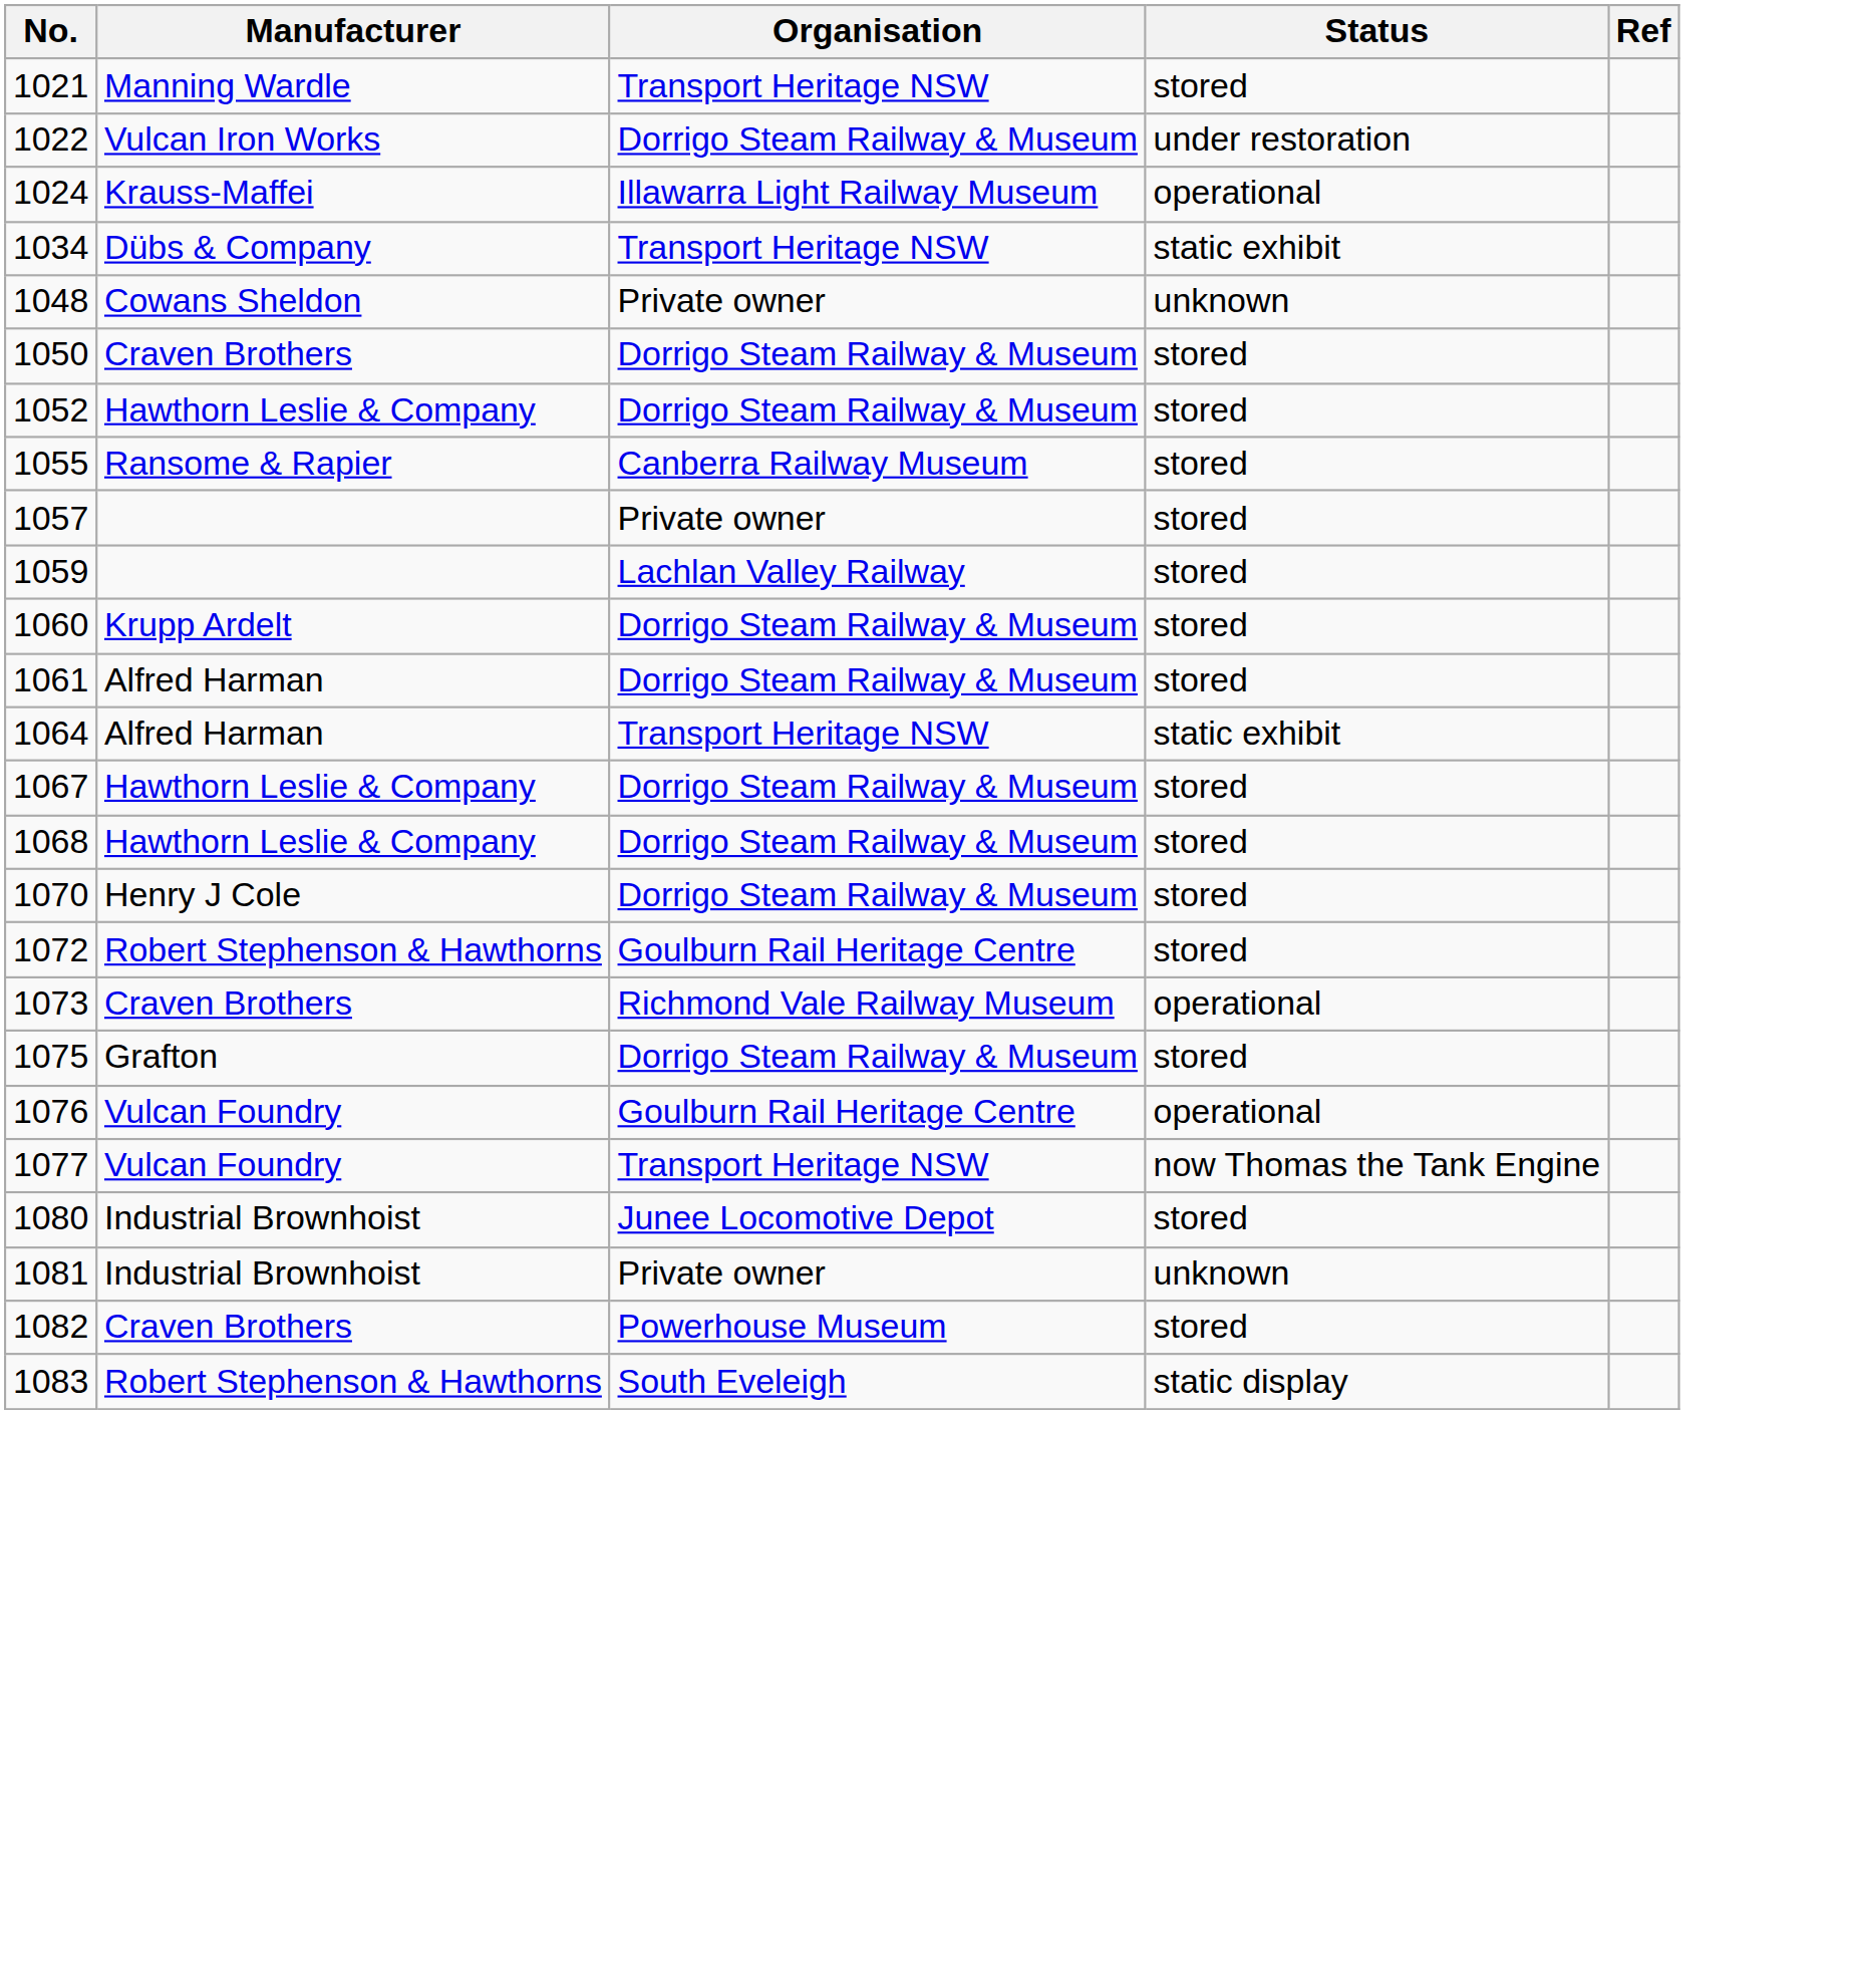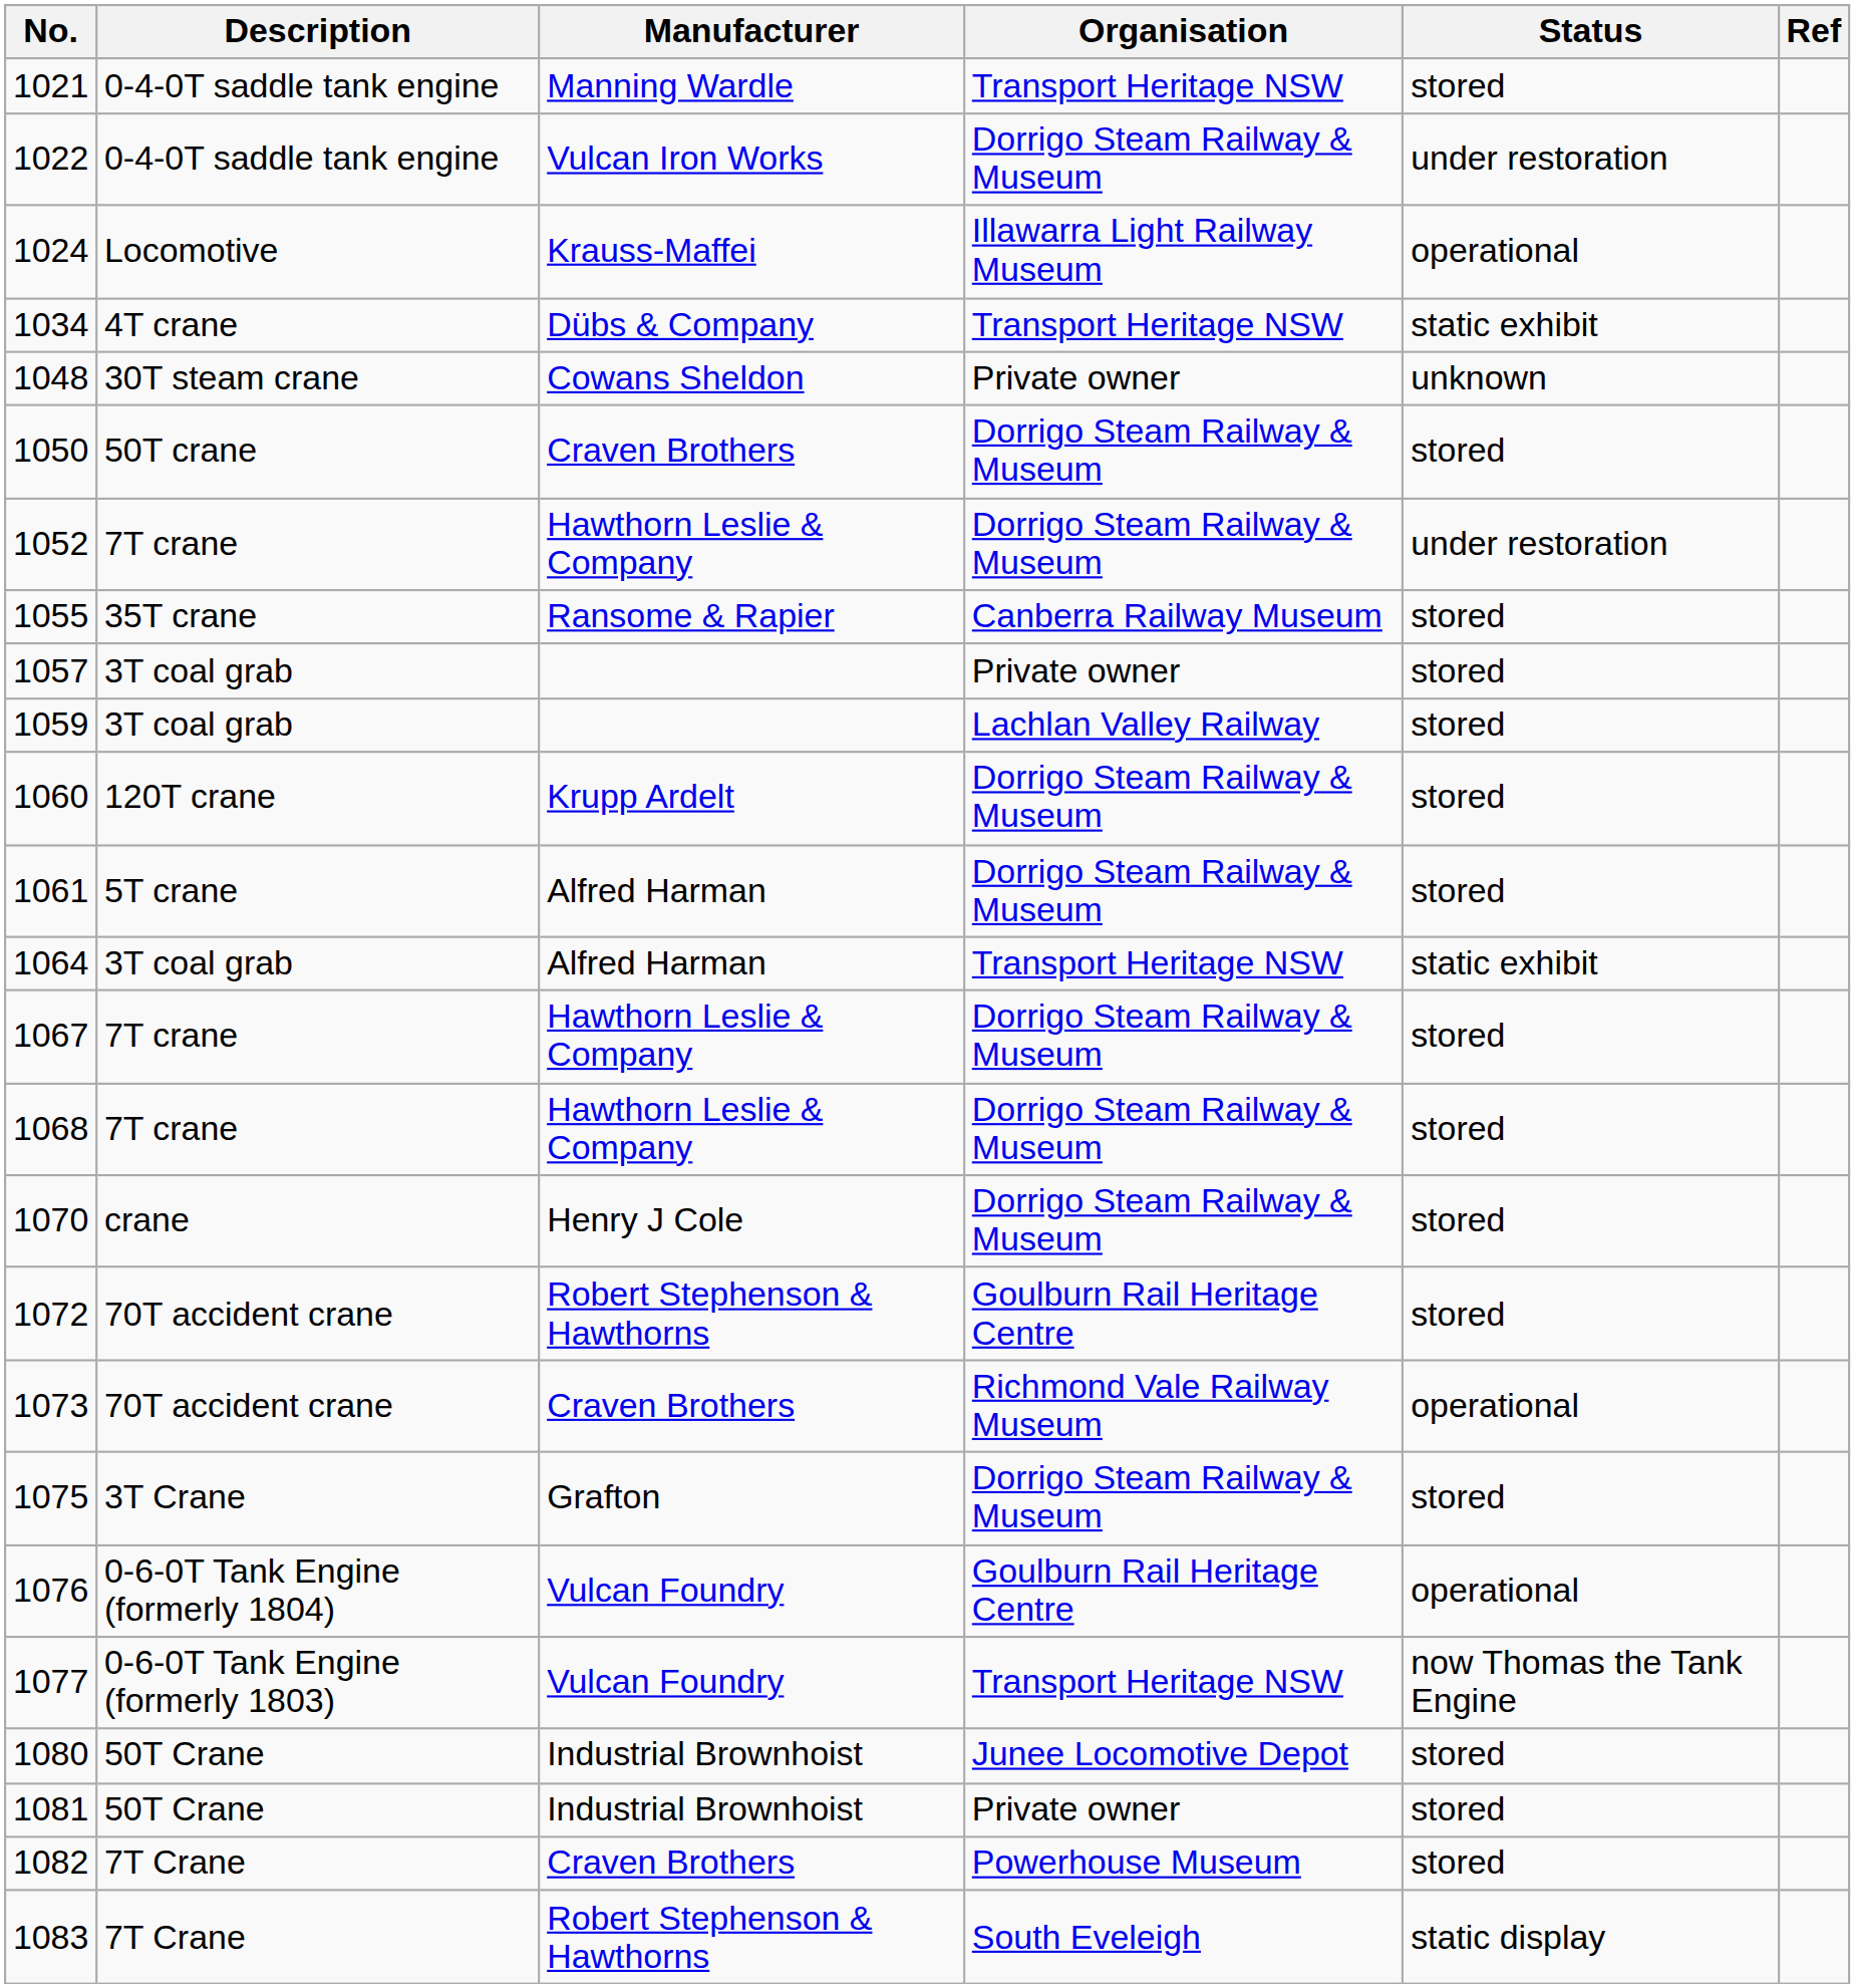 <table class="wikitable">
 <tr>
 <th>No.</th>
+<th>Description</th>
 <th>Manufacturer</th>
 <th>Organisation</th>
 <th>Status</th>
 <th>Ref</th>
 </tr>
 <tr>
 <td>1021</td>
+<td>0-4-0T saddle tank engine</td>
 <td><a href='#'>Manning Wardle</a></td>
 <td><a href='#'>Transport Heritage NSW</a></td>
 <td>stored</td>
 <td><br></td>
 </tr>
 <tr>
 <td>1022</td>
+<td>0-4-0T saddle tank engine</td>
 <td><a href='#'>Vulcan Iron Works</a></td>
 <td><a href='#'>Dorrigo Steam Railway & Museum</a></td>
 <td>under restoration</td>
 <td><br></td>
 </tr>
 <tr>
 <td>1024</td>
+<td>Locomotive</td>
 <td><a href='#'>Krauss-Maffei</a></td>
 <td><a href='#'>Illawarra Light Railway Museum</a></td>
 <td>operational</td>
 <td><br></td>
 </tr>
 <tr>
 <td>1034</td>
+<td>4T crane</td>
 <td><a href='#'>Dübs & Company</a></td>
 <td><a href='#'>Transport Heritage NSW</a></td>
 <td>static exhibit</td>
 <td><br></td>
 </tr>
 <tr>
 <td>1048</td>
+<td>30T steam crane</td>
 <td><a href='#'>Cowans Sheldon</a></td>
 <td>Private owner</td>
 <td>unknown</td>
 <td></td>
 </tr>
 <tr>
 <td>1050</td>
+<td>50T crane</td>
 <td><a href='#'>Craven Brothers</a></td>
 <td><a href='#'>Dorrigo Steam Railway & Museum</a></td>
 <td>stored</td>
 <td><br></td>
 </tr>
 <tr>
 <td>1052</td>
+<td>7T crane</td>
 <td><a href='#'>Hawthorn Leslie & Company</a></td>
 <td><a href='#'>Dorrigo Steam Railway & Museum</a></td>
-<td>stored</td>
+<td>under restoration</td>
 <td><br></td>
 </tr>
 <tr>
 <td>1055</td>
+<td>35T crane</td>
 <td><a href='#'>Ransome & Rapier</a></td>
 <td><a href='#'>Canberra Railway Museum</a></td>
 <td>stored</td>
 <td></td>
 </tr>
 <tr>
 <td>1057</td>
+<td>3T coal grab</td>
 <td></td>
 <td>Private owner</td>
 <td>stored</td>
 <td></td>
 </tr>
 <tr>
 <td>1059</td>
+<td>3T coal grab</td>
 <td></td>
 <td><a href='#'>Lachlan Valley Railway</a></td>
 <td>stored</td>
 <td></td>
 </tr>
 <tr>
 <td>1060</td>
+<td>120T crane</td>
 <td><a href='#'>Krupp Ardelt</a></td>
 <td><a href='#'>Dorrigo Steam Railway & Museum</a></td>
 <td>stored</td>
 <td></td>
 </tr>
 <tr>
 <td>1061</td>
+<td>5T crane</td>
 <td>Alfred Harman</td>
 <td><a href='#'>Dorrigo Steam Railway & Museum</a></td>
 <td>stored</td>
 <td></td>
 </tr>
 <tr>
 <td>1064</td>
+<td>3T coal grab</td>
 <td>Alfred Harman</td>
 <td><a href='#'>Transport Heritage NSW</a></td>
 <td>static exhibit</td>
 <td><br></td>
 </tr>
 <tr>
 <td>1067</td>
+<td>7T crane</td>
 <td><a href='#'>Hawthorn Leslie & Company</a></td>
 <td><a href='#'>Dorrigo Steam Railway & Museum</a></td>
 <td>stored</td>
 <td></td>
 </tr>
 <tr>
 <td>1068</td>
+<td>7T crane</td>
 <td><a href='#'>Hawthorn Leslie & Company</a></td>
 <td><a href='#'>Dorrigo Steam Railway & Museum</a></td>
 <td>stored</td>
 <td></td>
 </tr>
 <tr>
 <td>1070</td>
+<td>crane</td>
 <td>Henry J Cole</td>
 <td><a href='#'>Dorrigo Steam Railway & Museum</a></td>
 <td>stored</td>
 <td></td>
 </tr>
 <tr>
 <td>1072</td>
+<td>70T accident crane</td>
 <td><a href='#'>Robert Stephenson & Hawthorns</a></td>
 <td><a href='#'>Goulburn Rail Heritage Centre</a></td>
 <td>stored</td>
 <td></td>
 </tr>
 <tr>
 <td>1073</td>
+<td>70T accident crane</td>
 <td><a href='#'>Craven Brothers</a></td>
 <td><a href='#'>Richmond Vale Railway Museum</a></td>
 <td>operational</td>
 <td></td>
 </tr>
 <tr>
 <td>1075</td>
+<td>3T Crane</td>
 <td>Grafton</td>
 <td><a href='#'>Dorrigo Steam Railway & Museum</a></td>
 <td>stored</td>
 <td></td>
 </tr>
 <tr>
 <td>1076</td>
+<td>0-6-0T Tank Engine (formerly 1804)</td>
 <td><a href='#'>Vulcan Foundry</a></td>
 <td><a href='#'>Goulburn Rail Heritage Centre</a></td>
 <td>operational</td>
 <td><br></td>
 </tr>
 <tr>
 <td>1077</td>
+<td>0-6-0T Tank Engine (formerly 1803)</td>
 <td><a href='#'>Vulcan Foundry</a></td>
 <td><a href='#'>Transport Heritage NSW</a></td>
 <td>now Thomas the Tank Engine</td>
 <td><br></td>
 </tr>
 <tr>
 <td>1080</td>
+<td>50T Crane</td>
 <td>Industrial Brownhoist</td>
 <td><a href='#'>Junee Locomotive Depot</a></td>
 <td>stored</td>
 <td></td>
 </tr>
 <tr>
 <td>1081</td>
+<td>50T Crane</td>
 <td>Industrial Brownhoist</td>
 <td>Private owner</td>
-<td>unknown</td>
+<td>stored</td>
 <td></td>
 </tr>
 <tr>
 <td>1082</td>
+<td>7T Crane</td>
 <td><a href='#'>Craven Brothers</a></td>
 <td><a href='#'>Powerhouse Museum</a></td>
 <td>stored</td>
 <td><br></td>
 </tr>
 <tr>
 <td>1083</td>
+<td>7T Crane</td>
 <td><a href='#'>Robert Stephenson & Hawthorns</a></td>
 <td><a href='#'>South Eveleigh</a></td>
 <td>static display</td>
 <td><br></td>
 </tr>
 </table>
